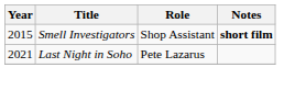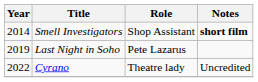 <table class="wikitable">
 <tr>
 <th>Year</th>
 <th>Title</th>
 <th>Role</th>
 <th>Notes</th>
 </tr>
 <tr>
-<td>2015</td>
+<td>2014</td>
 <td><em>Smell Investigators</em></td>
 <td>Shop Assistant</td>
 <td><strong>short film</strong></td>
 </tr>
 <tr>
-<td>2021</td>
+<td>2019</td>
 <td><em>Last Night in Soho</em></td>
 <td>Pete Lazarus</td>
 <td></td>
 </tr>
 <tr>
+<td>2022</td>
+<td><em><a href='#'>Cyrano</a></em></td>
+<td>Theatre lady</td>
+<td>Uncredited</td>
+</tr>
+<tr>
 </tr>
 </table>
